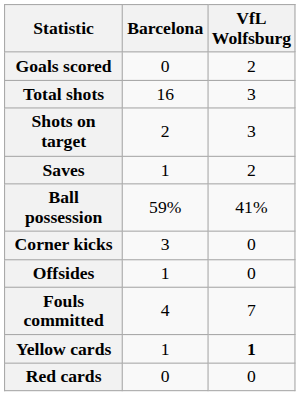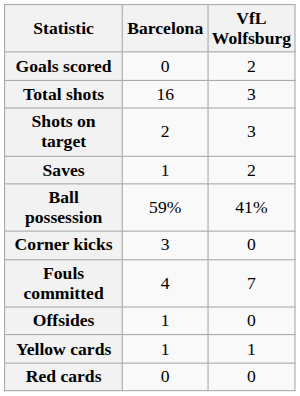 <table class="wikitable plainrowheaders" style="text-align:center">
 <tr>
 <th scope="col" style="width:100px">Statistic</th>
 <th scope="col" style="width:70px">Barcelona</th>
 <th scope="col" style="width:70px">VfL Wolfsburg</th>
 </tr>
 <tr>
 <th scope=row>Goals scored</th>
 <td>0</td>
 <td>2</td>
 </tr>
 <tr>
 <th scope=row>Total shots</th>
 <td>16</td>
 <td>3</td>
 </tr>
 <tr>
 <th scope=row>Shots on target</th>
 <td>2</td>
 <td>3</td>
 </tr>
 <tr>
 <th scope=row>Saves</th>
 <td>1</td>
 <td>2</td>
 </tr>
 <tr>
 <th scope=row>Ball possession</th>
 <td>59%</td>
 <td>41%</td>
 </tr>
 <tr>
 <th scope=row>Corner kicks</th>
 <td>3</td>
 <td>0</td>
 </tr>
 <tr>
+<th scope=row>Fouls committed</th>
+<td>4</td>
+<td>7</td>
+</tr>
+<tr>
 <th scope=row>Offsides</th>
 <td>1</td>
 <td>0</td>
 </tr>
 <tr>
-<th scope=row>Fouls committed</th>
-<td>4</td>
-<td>7</td>
-</tr>
-<tr>
 <th scope=row>Yellow cards</th>
 <td>1</td>
-<td><strong>1</strong></td>
+<td>1</td>
 </tr>
 <tr>
 <th scope=row>Red cards</th>
 <td>0</td>
 <td>0</td>
 </tr>
 </table>
